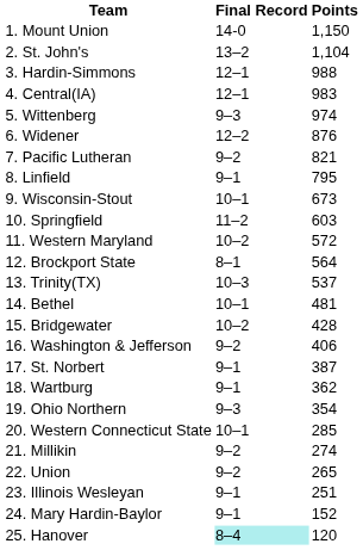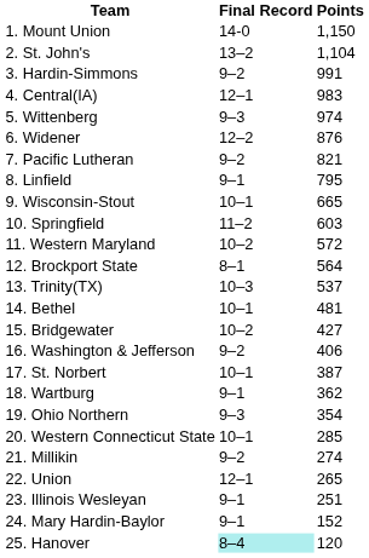 <table>
 <tr>
 <th>Team</th>
 <th>Final Record</th>
 <th>Points</th>
 </tr>
 <tr>
 <td>1. Mount Union</td>
 <td>14-0</td>
 <td>1,150</td>
 </tr>
 <tr>
 <td>2. St. John's</td>
 <td>13–2</td>
 <td>1,104</td>
 </tr>
 <tr>
 <td>3. Hardin-Simmons</td>
-<td>12–1</td>
-<td>988</td>
+<td>9–2</td>
+<td>991</td>
 </tr>
 <tr>
 <td>4. Central(IA)</td>
 <td>12–1</td>
 <td>983</td>
 </tr>
 <tr>
 <td>5. Wittenberg</td>
 <td>9–3</td>
 <td>974</td>
 </tr>
 <tr>
 <td>6. Widener</td>
 <td>12–2</td>
 <td>876</td>
 </tr>
 <tr>
 <td>7. Pacific Lutheran</td>
 <td>9–2</td>
 <td>821</td>
 </tr>
 <tr>
 <td>8. Linfield</td>
 <td>9–1</td>
 <td>795</td>
 </tr>
 <tr>
 <td>9. Wisconsin-Stout</td>
 <td>10–1</td>
-<td>673</td>
+<td>665</td>
 </tr>
 <tr>
 <td>10. Springfield</td>
 <td>11–2</td>
 <td>603</td>
 </tr>
 <tr>
 <td>11. Western Maryland</td>
 <td>10–2</td>
 <td>572</td>
 </tr>
 <tr>
 <td>12. Brockport State</td>
 <td>8–1</td>
 <td>564</td>
 </tr>
 <tr>
 <td>13. Trinity(TX)</td>
 <td>10–3</td>
 <td>537</td>
 </tr>
 <tr>
 <td>14. Bethel</td>
 <td>10–1</td>
 <td>481</td>
 </tr>
 <tr>
 <td>15. Bridgewater</td>
 <td>10–2</td>
-<td>428</td>
+<td>427</td>
 </tr>
 <tr>
 <td>16. Washington & Jefferson</td>
 <td>9–2</td>
 <td>406</td>
 </tr>
 <tr>
 <td>17. St. Norbert</td>
-<td>9–1</td>
+<td>10–1</td>
 <td>387</td>
 </tr>
 <tr>
 <td>18. Wartburg</td>
 <td>9–1</td>
 <td>362</td>
 </tr>
 <tr>
 <td>19. Ohio Northern</td>
 <td>9–3</td>
 <td>354</td>
 </tr>
 <tr>
 <td>20. Western Connecticut State</td>
 <td>10–1</td>
 <td>285</td>
 </tr>
 <tr>
 <td>21. Millikin</td>
 <td>9–2</td>
 <td>274</td>
 </tr>
 <tr>
 <td>22. Union</td>
-<td>9–2</td>
+<td>12–1</td>
 <td>265</td>
 </tr>
 <tr>
 <td>23. Illinois Wesleyan</td>
 <td>9–1</td>
 <td>251</td>
 </tr>
 <tr>
 <td>24. Mary Hardin-Baylor</td>
 <td>9–1</td>
 <td>152</td>
 </tr>
 <tr>
 <td>25. Hanover</td>
 <td style="background: paleturquoise;">8–4</td>
 <td>120</td>
 </tr>
 </table>
